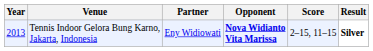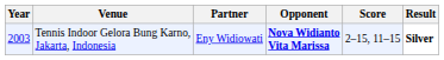 <table class="sortable wikitable" style="font-size: 90%;">
 <tr>
 <th>Year</th>
 <th>Venue</th>
 <th>Partner</th>
 <th>Opponent</th>
 <th>Score</th>
 <th>Result</th>
 </tr>
 <tr style="background:#ECF2FF">
-<td align="center"><a href='#'>2013</a></td>
+<td align="center"><a href='#'>2003</a></td>
 <td align="left">Tennis Indoor Gelora Bung Karno,<br><a href='#'>Jakarta</a>, <a href='#'>Indonesia</a></td>
 <td align="left"> <a href='#'>Eny Widiowati</a></td>
 <td align="left"><strong> <a href='#'>Nova Widianto</a> <br>  <a href='#'>Vita Marissa</a></strong></td>
 <td align="left">2–15, 11–15</td>
 <td style="text-align:left; background:white"> <strong>Silver</strong></td>
 </tr>
 </table>
